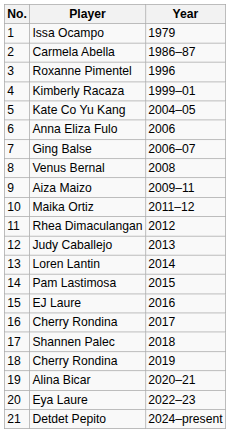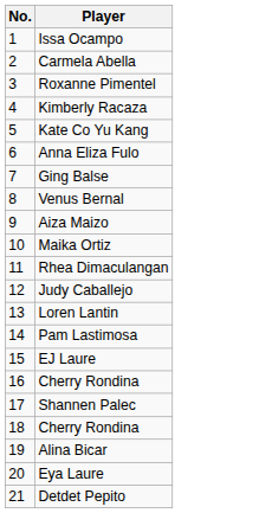 <table class=wikitable>
 <tr>
 <th style=>No.</th>
 <th style=>Player</th>
-<th style=>Year</th>
 </tr>
 <tr>
 <td>1</td>
 <td>Issa Ocampo</td>
-<td>1979</td>
 </tr>
 <tr>
 <td>2</td>
 <td>Carmela Abella</td>
-<td>1986–87</td>
 </tr>
 <tr>
 <td>3</td>
 <td>Roxanne Pimentel</td>
-<td>1996</td>
 </tr>
 <tr>
 <td>4</td>
 <td>Kimberly Racaza</td>
-<td>1999–01</td>
 </tr>
 <tr>
 <td>5</td>
 <td>Kate Co Yu Kang</td>
-<td>2004–05</td>
 </tr>
 <tr>
 <td>6</td>
 <td>Anna Eliza Fulo</td>
-<td>2006</td>
 </tr>
 <tr>
 <td>7</td>
 <td>Ging Balse</td>
-<td>2006–07</td>
 </tr>
 <tr>
 <td>8</td>
 <td>Venus Bernal</td>
-<td>2008</td>
 </tr>
 <tr>
 <td>9</td>
 <td>Aiza Maizo</td>
-<td>2009–11</td>
 </tr>
 <tr>
 <td>10</td>
 <td>Maika Ortiz</td>
-<td>2011–12</td>
 </tr>
 <tr>
 <td>11</td>
 <td>Rhea Dimaculangan</td>
-<td>2012</td>
 </tr>
 <tr>
 <td>12</td>
 <td>Judy Caballejo</td>
-<td>2013</td>
 </tr>
 <tr>
 <td>13</td>
 <td>Loren Lantin</td>
-<td>2014</td>
 </tr>
 <tr>
 <td>14</td>
 <td>Pam Lastimosa</td>
-<td>2015</td>
 </tr>
 <tr>
 <td>15</td>
 <td>EJ Laure</td>
-<td>2016</td>
 </tr>
 <tr>
 <td>16</td>
 <td>Cherry Rondina</td>
-<td>2017</td>
 </tr>
 <tr>
 <td>17</td>
 <td>Shannen Palec</td>
-<td>2018</td>
 </tr>
 <tr>
 <td>18</td>
 <td>Cherry Rondina</td>
-<td>2019</td>
 </tr>
 <tr>
 <td>19</td>
 <td>Alina Bicar</td>
-<td>2020–21</td>
 </tr>
 <tr>
 <td>20</td>
 <td>Eya Laure</td>
-<td>2022–23</td>
 </tr>
 <tr>
 <td>21</td>
 <td>Detdet Pepito</td>
-<td>2024–present</td>
 </tr>
 </table>
